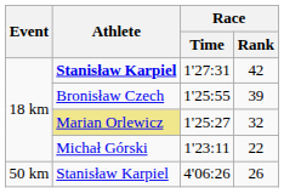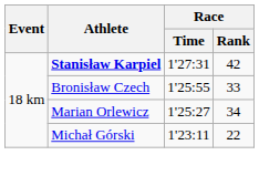 <table class="wikitable" border="1" style="font-size:90%">
 <tr>
 <th rowspan=2>Event</th>
 <th rowspan=2>Athlete</th>
 <th colspan=2>Race</th>
 </tr>
 <tr>
 <th>Time</th>
 <th>Rank</th>
 </tr>
 <tr>
 <td rowspan=4>18 km</td>
 <td><strong><a href='#'>Stanisław Karpiel</a></strong></td>
 <td align=center>1'27:31</td>
 <td align=center>42</td>
 </tr>
 <tr>
 <td><a href='#'>Bronisław Czech</a></td>
 <td align=center>1'25:55</td>
-<td align=center>39</td>
+<td align=center>33</td>
 </tr>
 <tr>
-<td style="background: khaki;"><a href='#'>Marian Orlewicz</a></td>
+<td><a href='#'>Marian Orlewicz</a></td>
 <td align=center>1'25:27</td>
-<td align=center>32</td>
+<td align=center>34</td>
 </tr>
 <tr>
 <td><a href='#'>Michał Górski</a></td>
 <td align=center>1'23:11</td>
 <td align=center>22</td>
 </tr>
-<tr>
-<td>50 km</td>
-<td><a href='#'>Stanisław Karpiel</a></td>
-<td align=center>4'06:26</td>
-<td align=center>26</td>
-</tr>
 </table>
